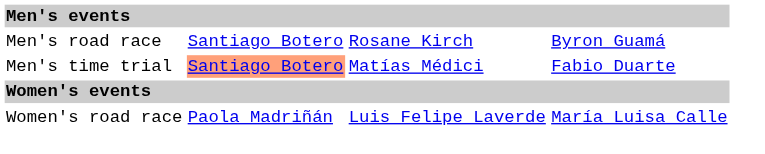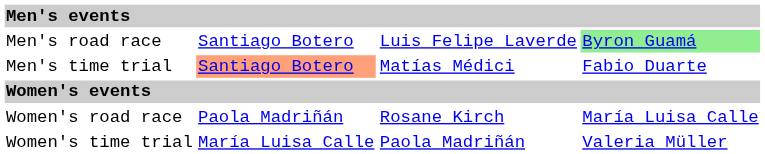 <table>
 <tr bgcolor="#cccccc">
 <td colspan=4><strong>Men's events</strong></td>
 </tr>
 <tr>
 <td>Men's road race<br></td>
 <td><a href='#'>Santiago Botero</a><br><em></em></td>
-<td><a href='#'>Rosane Kirch</a><br><em></em></td>
-<td><a href='#'>Byron Guamá</a><br><em></em></td>
+<td><a href='#'>Luis Felipe Laverde</a><br><em></em></td>
+<td style="background: lightgreen;"><a href='#'>Byron Guamá</a><br><em></em></td>
 </tr>
 <tr>
 <td>Men's time trial<br></td>
 <td style="background: lightsalmon;"><a href='#'>Santiago Botero</a><br><em></em></td>
 <td><a href='#'>Matías Médici</a><br><em></em></td>
 <td><a href='#'>Fabio Duarte</a><br><em></em></td>
 </tr>
 <tr bgcolor="#cccccc">
 <td colspan=4><strong>Women's events</strong></td>
 </tr>
 <tr>
 <td>Women's road race<br></td>
 <td><a href='#'>Paola Madriñán</a><br><em></em></td>
-<td><a href='#'>Luis Felipe Laverde</a><br><em></em></td>
+<td><a href='#'>Rosane Kirch</a><br><em></em></td>
 <td><a href='#'>María Luisa Calle</a><br><em></em></td>
 </tr>
+<tr>
+<td>Women's time trial<br></td>
+<td><a href='#'>María Luisa Calle</a><br><em></em></td>
+<td><a href='#'>Paola Madriñán</a><br><em></em></td>
+<td><a href='#'>Valeria Müller</a><br><em></em></td>
+</tr>
 </table>
